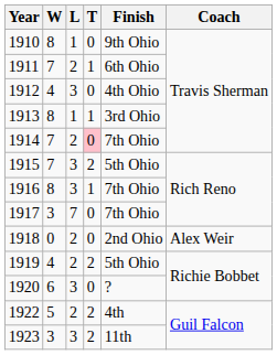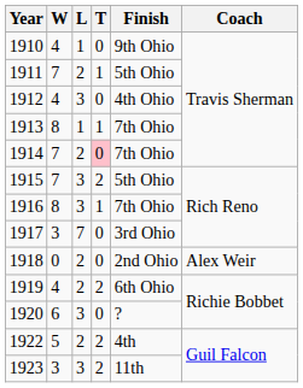 <table class="wikitable">
 <tr>
 <th>Year</th>
 <th>W</th>
 <th>L</th>
 <th>T</th>
 <th>Finish</th>
 <th>Coach</th>
 </tr>
 <tr>
 <td>1910</td>
-<td>8</td>
+<td>4</td>
 <td>1</td>
 <td>0</td>
 <td>9th Ohio</td>
 <td rowspan=5>Travis Sherman</td>
 </tr>
 <tr>
 <td>1911</td>
 <td>7</td>
 <td>2</td>
 <td>1</td>
-<td>6th Ohio</td>
+<td>5th Ohio</td>
 </tr>
 <tr>
 <td>1912</td>
 <td>4</td>
 <td>3</td>
 <td>0</td>
 <td>4th Ohio</td>
 </tr>
 <tr>
 <td>1913</td>
 <td>8</td>
 <td>1</td>
 <td>1</td>
-<td>3rd Ohio</td>
+<td>7th Ohio</td>
 </tr>
 <tr>
 <td>1914</td>
 <td>7</td>
 <td>2</td>
 <td style="background: pink;">0</td>
 <td>7th Ohio</td>
 </tr>
 <tr>
 <td>1915</td>
 <td>7</td>
 <td>3</td>
 <td>2</td>
 <td>5th Ohio</td>
 <td rowspan=3>Rich Reno</td>
 </tr>
 <tr>
 <td>1916</td>
 <td>8</td>
 <td>3</td>
 <td>1</td>
 <td>7th Ohio</td>
 </tr>
 <tr>
 <td>1917</td>
 <td>3</td>
 <td>7</td>
 <td>0</td>
-<td>7th Ohio</td>
+<td>3rd Ohio</td>
 </tr>
 <tr>
 <td>1918</td>
 <td>0</td>
 <td>2</td>
 <td>0</td>
 <td>2nd Ohio</td>
 <td>Alex Weir</td>
 </tr>
 <tr>
 <td>1919</td>
 <td>4</td>
 <td>2</td>
 <td>2</td>
-<td>5th Ohio</td>
+<td>6th Ohio</td>
 <td rowspan=2>Richie Bobbet</td>
 </tr>
 <tr>
 <td>1920</td>
 <td>6</td>
 <td>3</td>
 <td>0</td>
 <td>?</td>
 </tr>
 <tr>
 <td>1922</td>
 <td>5</td>
 <td>2</td>
 <td>2</td>
 <td>4th</td>
 <td rowspan=2><a href='#'>Guil Falcon</a></td>
 </tr>
 <tr>
 <td>1923</td>
 <td>3</td>
 <td>3</td>
 <td>2</td>
 <td>11th</td>
 </tr>
 </table>
